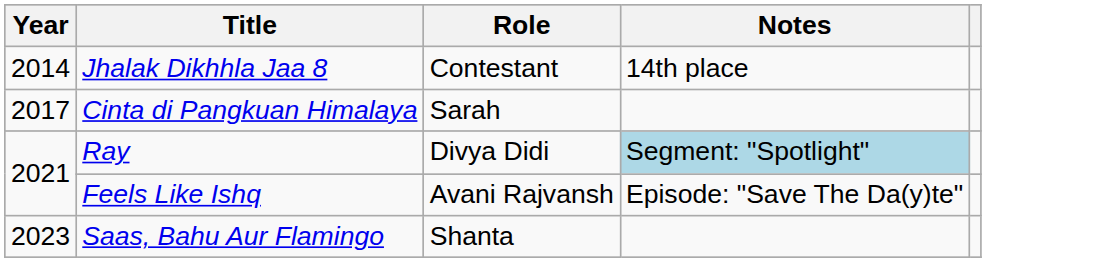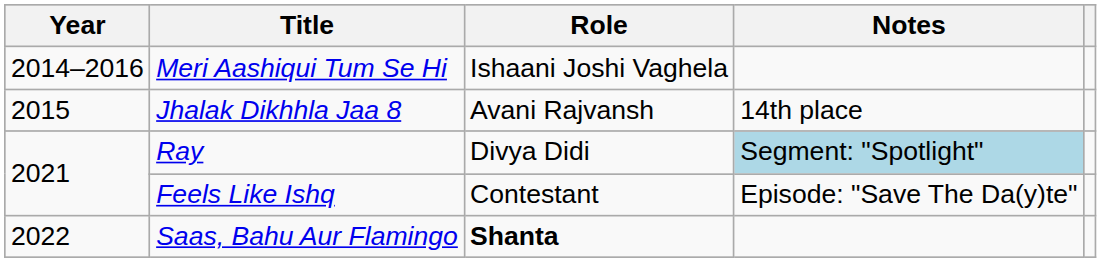 <table class="wikitable sortable">
 <tr>
 <th scope="col">Year</th>
 <th scope="col">Title</th>
 <th scope="col">Role</th>
 <th class="unsortable" scope="col">Notes</th>
 <th class="unsortable" scope="col"></th>
 </tr>
 <tr>
-<td>2014</td>
-<td><em><a href='#'>Jhalak Dikhhla Jaa 8</a></em></td>
-<td>Contestant</td>
-<td>14th place</td>
+<td>2014–2016</td>
+<td><em><a href='#'>Meri Aashiqui Tum Se Hi</a></em></td>
+<td>Ishaani Joshi Vaghela</td>
+<td></td>
 <td></td>
 </tr>
 <tr>
-<td>2017</td>
-<td><em><a href='#'>Cinta di Pangkuan Himalaya</a></em></td>
-<td>Sarah</td>
-<td></td>
+<td>2015</td>
+<td><em><a href='#'>Jhalak Dikhhla Jaa 8</a></em></td>
+<td>Avani Rajvansh</td>
+<td>14th place</td>
 <td></td>
 </tr>
 <tr>
 <td rowspan=2>2021</td>
 <td><em><a href='#'>Ray</a></em></td>
 <td>Divya Didi</td>
 <td style="background: lightblue;">Segment: "Spotlight"</td>
 <td></td>
 </tr>
 <tr>
 <td><em><a href='#'>Feels Like Ishq</a></em></td>
-<td>Avani Rajvansh</td>
+<td>Contestant</td>
 <td>Episode: "Save The Da(y)te"</td>
 <td></td>
 </tr>
 <tr>
-<td>2023</td>
+<td>2022</td>
 <td><em><a href='#'>Saas, Bahu Aur Flamingo</a></em></td>
-<td>Shanta</td>
+<td><strong>Shanta</strong></td>
 <td></td>
 <td></td>
 </tr>
 </table>
